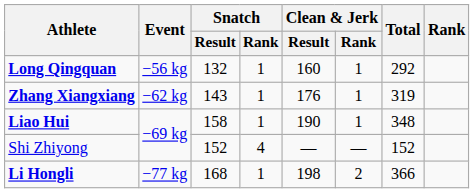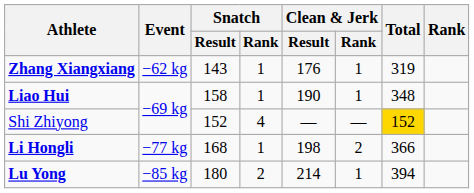 <table class="wikitable" style="font-size:90%">
 <tr>
 <th rowspan="2">Athlete</th>
 <th rowspan="2">Event</th>
 <th colspan="2">Snatch</th>
 <th colspan="2">Clean & Jerk</th>
 <th rowspan="2">Total</th>
 <th rowspan="2">Rank</th>
 </tr>
 <tr style="font-size:95%">
 <th>Result</th>
 <th>Rank</th>
 <th>Result</th>
 <th>Rank</th>
-</tr>
-<tr align=center>
-<td align=left><strong><a href='#'>Long Qingquan</a></strong></td>
-<td align=left><a href='#'>−56 kg</a></td>
-<td>132</td>
-<td>1</td>
-<td>160</td>
-<td>1</td>
-<td>292</td>
-<td></td>
 </tr>
 <tr align=center>
 <td align=left><strong><a href='#'>Zhang Xiangxiang</a></strong></td>
 <td align=left><a href='#'>−62 kg</a></td>
 <td>143</td>
 <td>1</td>
 <td>176</td>
 <td>1</td>
 <td>319</td>
 <td></td>
 </tr>
 <tr align=center>
 <td align=left><strong><a href='#'>Liao Hui</a></strong></td>
 <td align=left rowspan=2><a href='#'>−69 kg</a></td>
 <td>158</td>
 <td>1</td>
 <td>190</td>
 <td>1</td>
 <td>348</td>
 <td></td>
 </tr>
 <tr align=center>
 <td align=left><a href='#'>Shi Zhiyong</a></td>
 <td>152</td>
 <td>4</td>
 <td>—</td>
 <td>—</td>
-<td>152</td>
+<td style="background: gold;">152</td>
 <td></td>
 </tr>
 <tr align=center>
 <td align=left><strong><a href='#'>Li Hongli</a></strong></td>
 <td align=left><a href='#'>−77 kg</a></td>
 <td>168</td>
 <td>1</td>
 <td>198</td>
 <td>2</td>
 <td>366</td>
 <td></td>
 </tr>
+<tr align=center>
+<td align=left><strong><a href='#'>Lu Yong</a></strong></td>
+<td align=left><a href='#'>−85 kg</a></td>
+<td>180</td>
+<td>2</td>
+<td>214</td>
+<td>1</td>
+<td>394</td>
+<td></td>
+</tr>
 </table>
